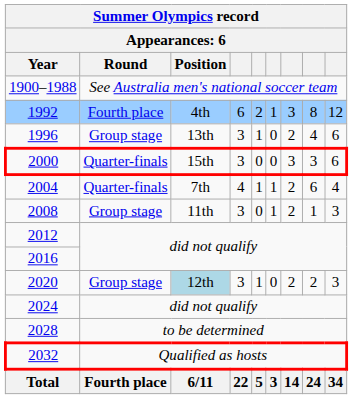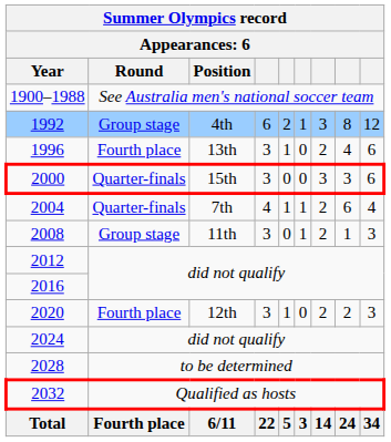 <table class="wikitable" style="text-align: center;">
 <tr>
 <th colspan=9><a href='#'>Summer Olympics</a> record</th>
 </tr>
 <tr>
 <th colspan=9>Appearances: 6</th>
 </tr>
 <tr>
 <th>Year</th>
 <th>Round</th>
 <th>Position</th>
 <th></th>
 <th></th>
 <th></th>
 <th></th>
 <th></th>
 <th></th>
 </tr>
 <tr>
 <td><a href='#'>1900</a>–<a href='#'>1988</a></td>
 <td colspan=8 rowspan=1><em>See <a href='#'>Australia men's national soccer team</a></em></td>
 </tr>
 <tr bgcolor=#9acdff>
 <td> <a href='#'>1992</a></td>
-<td><a href='#'>Fourth place</a></td>
+<td><a href='#'>Group stage</a></td>
 <td>4th</td>
 <td>6</td>
 <td>2</td>
 <td>1</td>
 <td>3</td>
 <td>8</td>
 <td>12</td>
 </tr>
 <tr>
 <td> <a href='#'>1996</a></td>
-<td><a href='#'>Group stage</a></td>
+<td><a href='#'>Fourth place</a></td>
 <td>13th</td>
 <td>3</td>
 <td>1</td>
 <td>0</td>
 <td>2</td>
 <td>4</td>
 <td>6</td>
 </tr>
 <tr style="border: 3px solid red">
 <td> <a href='#'>2000</a></td>
 <td><a href='#'>Quarter-finals</a></td>
 <td>15th</td>
 <td>3</td>
 <td>0</td>
 <td>0</td>
 <td>3</td>
 <td>3</td>
 <td>6</td>
 </tr>
 <tr>
 <td> <a href='#'>2004</a></td>
 <td><a href='#'>Quarter-finals</a></td>
 <td>7th</td>
 <td>4</td>
 <td>1</td>
 <td>1</td>
 <td>2</td>
 <td>6</td>
 <td>4</td>
 </tr>
 <tr>
 <td> <a href='#'>2008</a></td>
 <td><a href='#'>Group stage</a></td>
 <td>11th</td>
 <td>3</td>
 <td>0</td>
 <td>1</td>
 <td>2</td>
 <td>1</td>
 <td>3</td>
 </tr>
 <tr>
 <td> <a href='#'>2012</a></td>
 <td rowspan=2 colspan=8><em>did not qualify</em></td>
 </tr>
 <tr>
 <td> <a href='#'>2016</a></td>
 </tr>
 <tr>
 <td> <a href='#'>2020</a></td>
-<td><a href='#'>Group stage</a></td>
-<td style="background: lightblue;">12th</td>
+<td><a href='#'>Fourth place</a></td>
+<td>12th</td>
 <td>3</td>
 <td>1</td>
 <td>0</td>
 <td>2</td>
 <td>2</td>
 <td>3</td>
 </tr>
 <tr>
 <td> <a href='#'>2024</a></td>
 <td colspan="8"><em>did not qualify</em></td>
 </tr>
 <tr>
 <td> <a href='#'>2028</a></td>
 <td colspan="8"><em>to be determined</em></td>
 </tr>
 <tr style="border: 3px solid red">
 <td> <a href='#'>2032</a></td>
 <td colspan=8><em>Qualified as hosts</em></td>
 </tr>
 <tr>
 <th>Total</th>
 <th>Fourth place</th>
 <th>6/11</th>
 <th>22</th>
 <th>5</th>
 <th>3</th>
 <th>14</th>
 <th>24</th>
 <th>34</th>
 </tr>
 </table>
